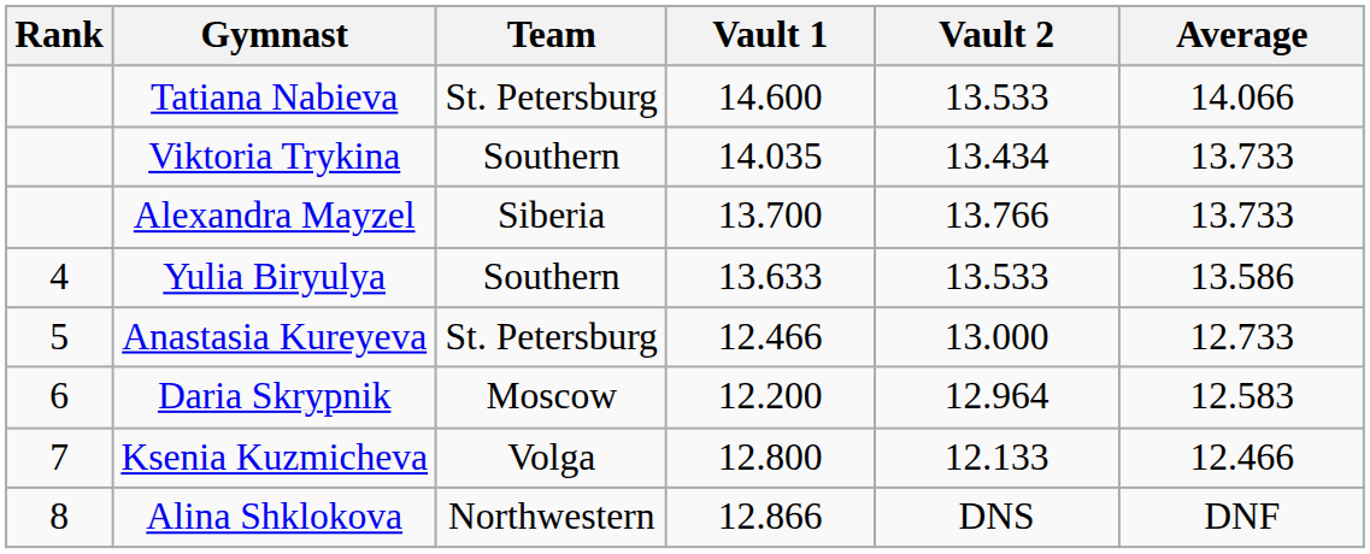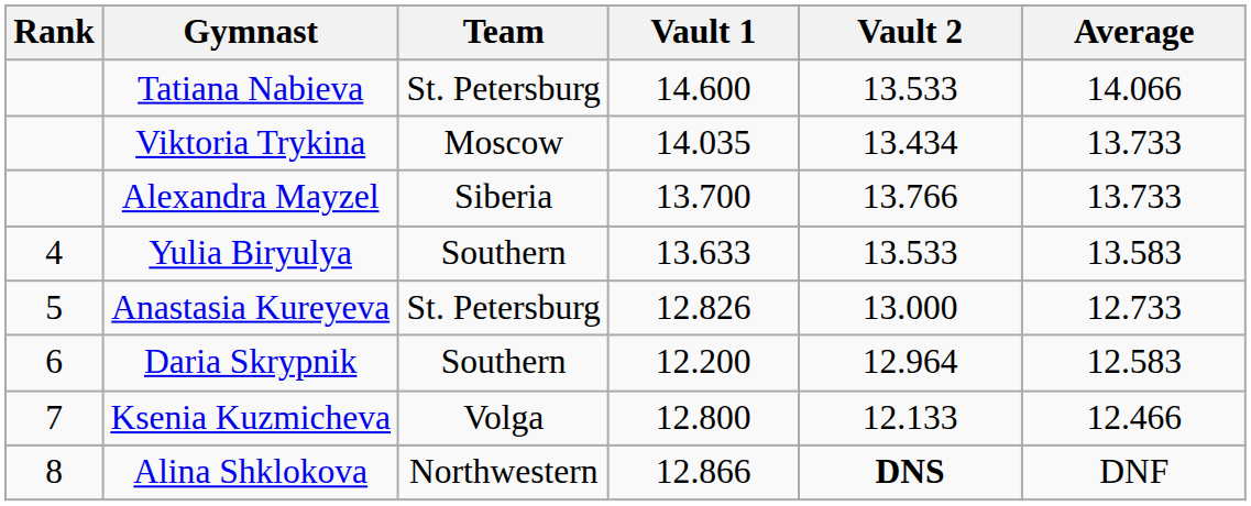 <table class="wikitable" style="text-align:center">
 <tr>
 <th>Rank</th>
 <th>Gymnast</th>
 <th>Team</th>
 <th style="width:5em">Vault 1</th>
 <th style="width:6em">Vault 2</th>
 <th style="width:6em">Average</th>
 </tr>
 <tr>
 <td></td>
 <td><a href='#'>Tatiana Nabieva</a></td>
 <td>St. Petersburg</td>
 <td>14.600</td>
 <td>13.533</td>
 <td>14.066</td>
 </tr>
 <tr>
 <td></td>
 <td><a href='#'>Viktoria Trykina</a></td>
-<td>Southern</td>
+<td>Moscow</td>
 <td>14.035</td>
 <td>13.434</td>
 <td>13.733</td>
 </tr>
 <tr>
 <td></td>
 <td><a href='#'>Alexandra Mayzel</a></td>
 <td>Siberia</td>
 <td>13.700</td>
 <td>13.766</td>
 <td>13.733</td>
 </tr>
 <tr>
 <td>4</td>
 <td><a href='#'>Yulia Biryulya</a></td>
 <td>Southern</td>
 <td>13.633</td>
 <td>13.533</td>
-<td>13.586</td>
+<td>13.583</td>
 </tr>
 <tr>
 <td>5</td>
 <td><a href='#'>Anastasia Kureyeva</a></td>
 <td>St. Petersburg</td>
-<td>12.466</td>
+<td>12.826</td>
 <td>13.000</td>
 <td>12.733</td>
 </tr>
 <tr>
 <td>6</td>
 <td><a href='#'>Daria Skrypnik</a></td>
-<td>Moscow</td>
+<td>Southern</td>
 <td>12.200</td>
 <td>12.964</td>
 <td>12.583</td>
 </tr>
 <tr>
 <td>7</td>
 <td><a href='#'>Ksenia Kuzmicheva</a></td>
 <td>Volga</td>
 <td>12.800</td>
 <td>12.133</td>
 <td>12.466</td>
 </tr>
 <tr>
 <td>8</td>
 <td><a href='#'>Alina Shklokova</a></td>
 <td>Northwestern</td>
 <td>12.866</td>
-<td>DNS</td>
+<td><strong>DNS</strong></td>
 <td>DNF</td>
 </tr>
 </table>
